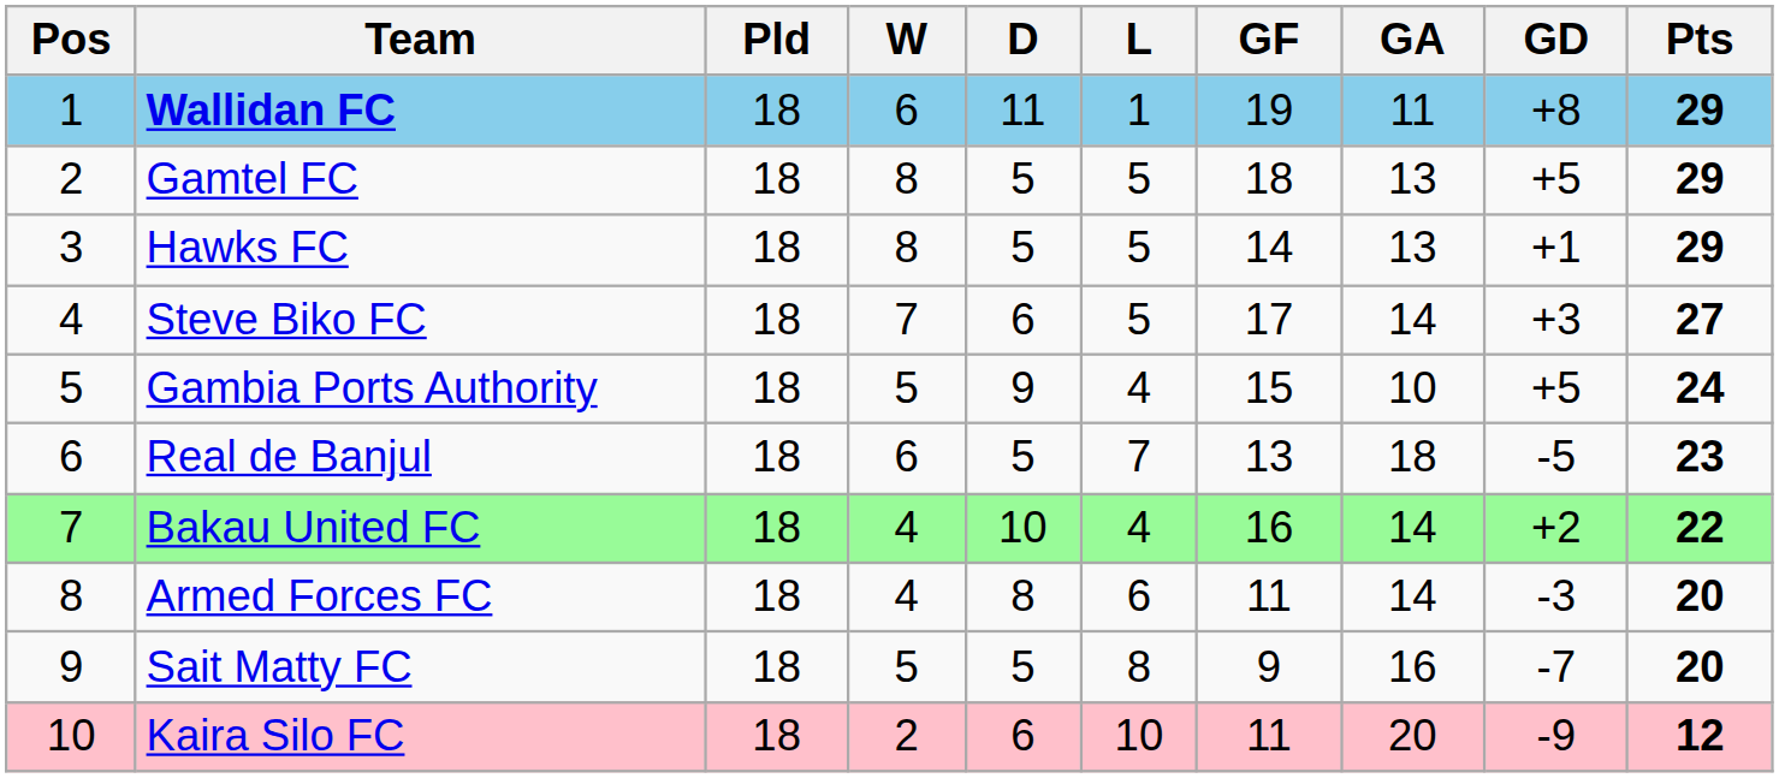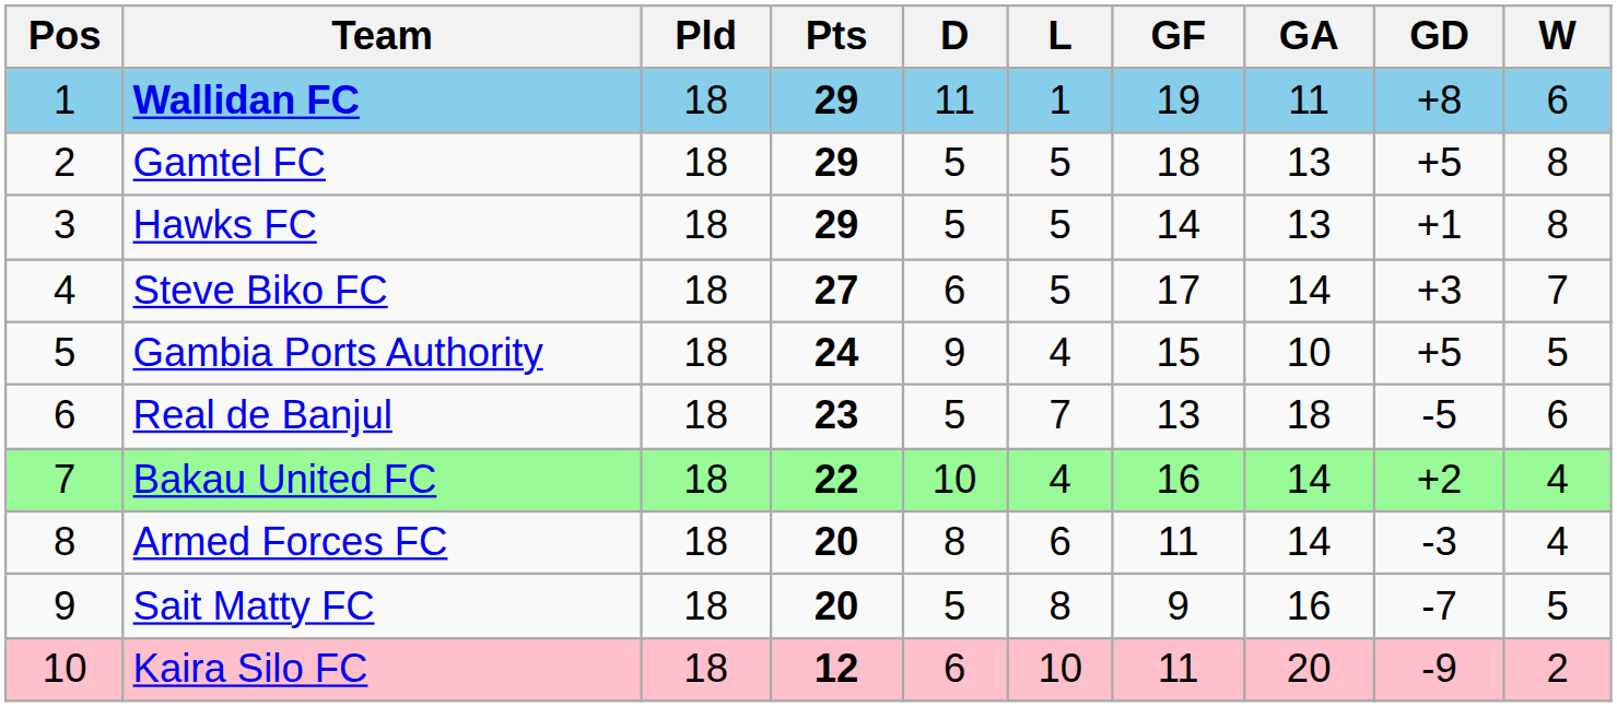 <table class="wikitable" style="text-align: center;">
 <tr>
 <th style="width: 40px;">Pos</th>
 <th style="width: 200px;">Team</th>
 <th style="width: 45px;">Pld</th>
-<th style="width: 35px;">W</th>
+<th style="width: 45px;">Pts</th>
 <th style="width: 35px;">D</th>
 <th style="width: 35px;">L</th>
 <th style="width: 45px;">GF</th>
 <th style="width: 45px;">GA</th>
 <th style="width: 45px;">GD</th>
-<th style="width: 45px;">Pts</th>
+<th style="width: 35px;">W</th>
 </tr>
 <tr style="background:#87ceeb;">
 <td>1</td>
 <td style="text-align: left;"><strong><a href='#'>Wallidan FC</a></strong></td>
 <td>18</td>
-<td>6</td>
+<td><strong>29</strong></td>
 <td>11</td>
 <td>1</td>
 <td>19</td>
 <td>11</td>
 <td>+8</td>
-<td><strong>29</strong></td>
+<td>6</td>
 </tr>
 <tr>
 <td>2</td>
 <td style="text-align: left;"><a href='#'>Gamtel FC</a></td>
 <td>18</td>
-<td>8</td>
+<td><strong>29</strong></td>
 <td>5</td>
 <td>5</td>
 <td>18</td>
 <td>13</td>
 <td>+5</td>
-<td><strong>29</strong></td>
+<td>8</td>
 </tr>
 <tr>
 <td>3</td>
 <td style="text-align: left;"><a href='#'>Hawks FC</a></td>
 <td>18</td>
-<td>8</td>
+<td><strong>29</strong></td>
 <td>5</td>
 <td>5</td>
 <td>14</td>
 <td>13</td>
 <td>+1</td>
-<td><strong>29</strong></td>
+<td>8</td>
 </tr>
 <tr>
 <td>4</td>
 <td style="text-align: left;"><a href='#'>Steve Biko FC</a></td>
 <td>18</td>
-<td>7</td>
+<td><strong>27</strong></td>
 <td>6</td>
 <td>5</td>
 <td>17</td>
 <td>14</td>
 <td>+3</td>
-<td><strong>27</strong></td>
+<td>7</td>
 </tr>
 <tr>
 <td>5</td>
 <td style="text-align: left;"><a href='#'>Gambia Ports Authority</a></td>
 <td>18</td>
-<td>5</td>
+<td><strong>24</strong></td>
 <td>9</td>
 <td>4</td>
 <td>15</td>
 <td>10</td>
 <td>+5</td>
-<td><strong>24</strong></td>
+<td>5</td>
 </tr>
 <tr>
 <td>6</td>
 <td style="text-align: left;"><a href='#'>Real de Banjul</a></td>
 <td>18</td>
-<td>6</td>
+<td><strong>23</strong></td>
 <td>5</td>
 <td>7</td>
 <td>13</td>
 <td>18</td>
 <td>-5</td>
-<td><strong>23</strong></td>
+<td>6</td>
 </tr>
 <tr style="background:#98fb98;">
 <td>7</td>
 <td style="text-align: left;"><a href='#'>Bakau United FC</a></td>
 <td>18</td>
-<td>4</td>
+<td><strong>22</strong></td>
 <td>10</td>
 <td>4</td>
 <td>16</td>
 <td>14</td>
 <td>+2</td>
-<td><strong>22</strong></td>
+<td>4</td>
 </tr>
 <tr>
 <td>8</td>
 <td style="text-align: left;"><a href='#'>Armed Forces FC</a></td>
 <td>18</td>
-<td>4</td>
+<td><strong>20</strong></td>
 <td>8</td>
 <td>6</td>
 <td>11</td>
 <td>14</td>
 <td>-3</td>
-<td><strong>20</strong></td>
+<td>4</td>
 </tr>
 <tr>
 <td>9</td>
 <td style="text-align: left;"><a href='#'>Sait Matty FC</a></td>
 <td>18</td>
-<td>5</td>
+<td><strong>20</strong></td>
 <td>5</td>
 <td>8</td>
 <td>9</td>
 <td>16</td>
 <td>-7</td>
-<td><strong>20</strong></td>
+<td>5</td>
 </tr>
 <tr style="background:#ffc0cb;">
 <td>10</td>
 <td style="text-align: left;"><a href='#'>Kaira Silo FC</a></td>
 <td>18</td>
-<td>2</td>
+<td><strong>12</strong></td>
 <td>6</td>
 <td>10</td>
 <td>11</td>
 <td>20</td>
 <td>-9</td>
-<td><strong>12</strong></td>
+<td>2</td>
 </tr>
 </table>
